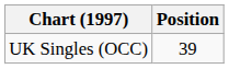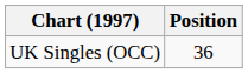 <table class="wikitable">
 <tr>
 <th>Chart (1997)</th>
 <th>Position</th>
 </tr>
 <tr>
 <td>UK Singles (OCC)</td>
-<td align="center">39</td>
+<td align="center">36</td>
 </tr>
 </table>
